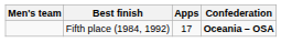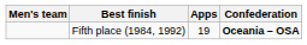 <table class="wikitable" style="text-align: center; font-size: 90%; margin-left: 1em;">
 <tr>
 <th>Men's team</th>
 <th>Best finish</th>
 <th>Apps</th>
 <th>Confederation</th>
 </tr>
 <tr>
 <td style="text-align: left;"></td>
 <td style="text-align: left;">Fifth place (1984, 1992)</td>
-<td>17</td>
+<td>19</td>
 <td><strong>Oceania – OSA</strong></td>
 </tr>
 </table>
